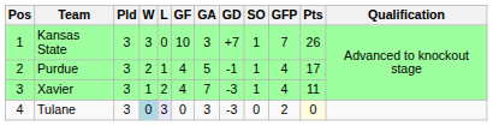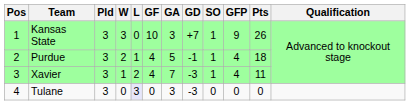 <table class="wikitable" style="text-align:center">
 <tr>
 <th>Pos</th>
 <th>Team</th>
 <th>Pld</th>
 <th>W</th>
 <th>L</th>
 <th>GF</th>
 <th>GA</th>
 <th>GD</th>
 <th>SO</th>
 <th>GFP</th>
 <th>Pts</th>
 <th>Qualification</th>
 </tr>
 <tr bgcolor="#9eff9e">
 <td>1</td>
 <td style="text-align:left">Kansas State</td>
 <td>3</td>
 <td>3</td>
 <td>0</td>
 <td>10</td>
 <td>3</td>
 <td>+7</td>
 <td>1</td>
-<td>7</td>
+<td>9</td>
 <td>26</td>
 <td rowspan="3">Advanced to knockout stage</td>
 </tr>
 <tr bgcolor="#9eff9e">
 <td>2</td>
 <td style="text-align:left">Purdue</td>
 <td>3</td>
 <td>2</td>
 <td>1</td>
 <td>4</td>
 <td>5</td>
 <td>-1</td>
 <td>1</td>
 <td>4</td>
-<td>17</td>
+<td>18</td>
 </tr>
 <tr bgcolor="#9eff9e">
 <td>3</td>
 <td style="text-align:left">Xavier</td>
 <td>3</td>
 <td>1</td>
 <td>2</td>
 <td>4</td>
 <td>7</td>
 <td>-3</td>
 <td>1</td>
 <td>4</td>
 <td>11</td>
 </tr>
 <tr>
 <td>4</td>
 <td style="text-align:left">Tulane</td>
 <td>3</td>
-<td style="background: lightblue;">0</td>
+<td>0</td>
 <td style="background: lavender;">3</td>
 <td>0</td>
 <td>3</td>
 <td>-3</td>
 <td>0</td>
-<td>2</td>
-<td style="background: lightyellow;">0</td>
+<td>0</td>
+<td>0</td>
 <td></td>
 </tr>
 </table>
